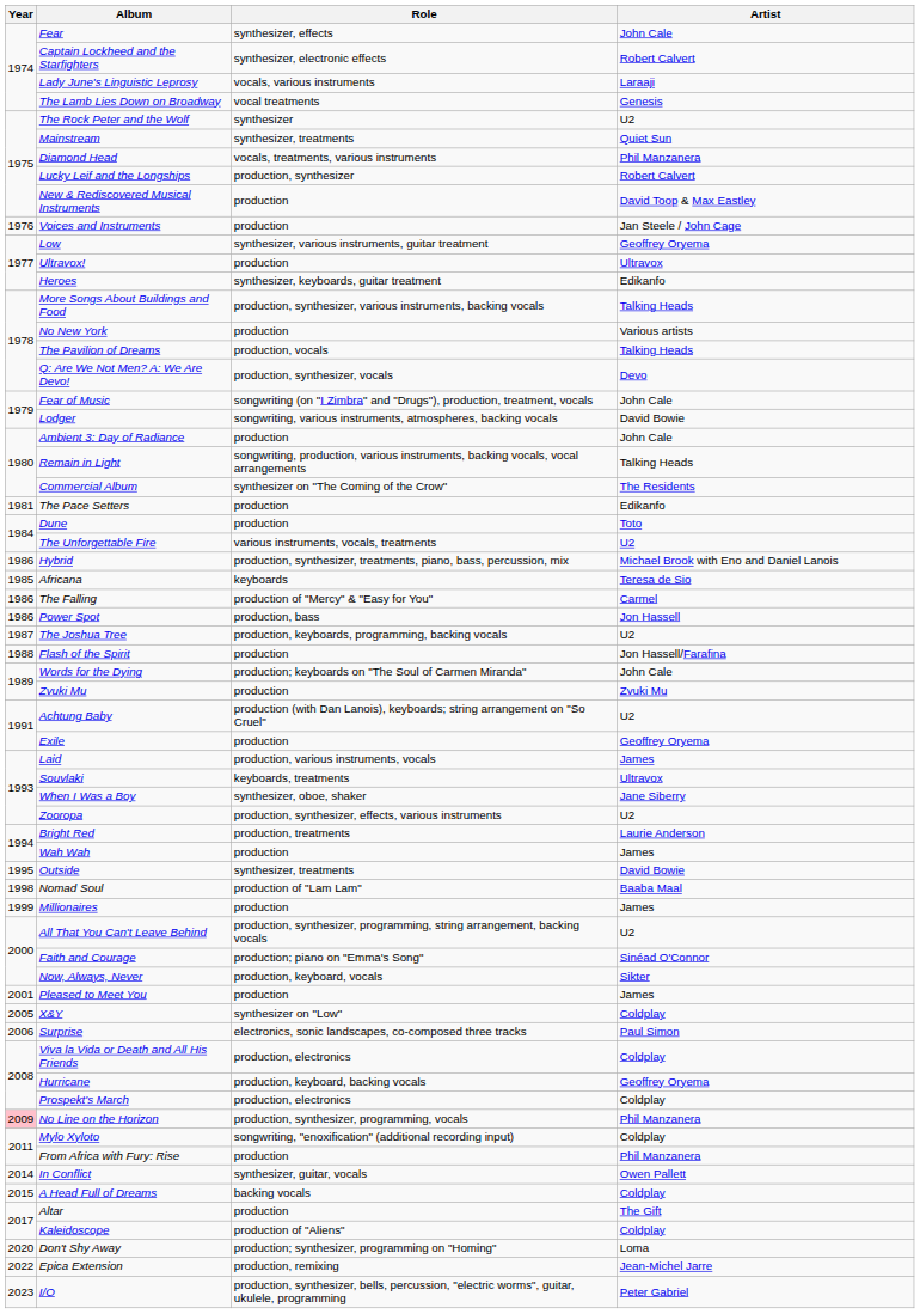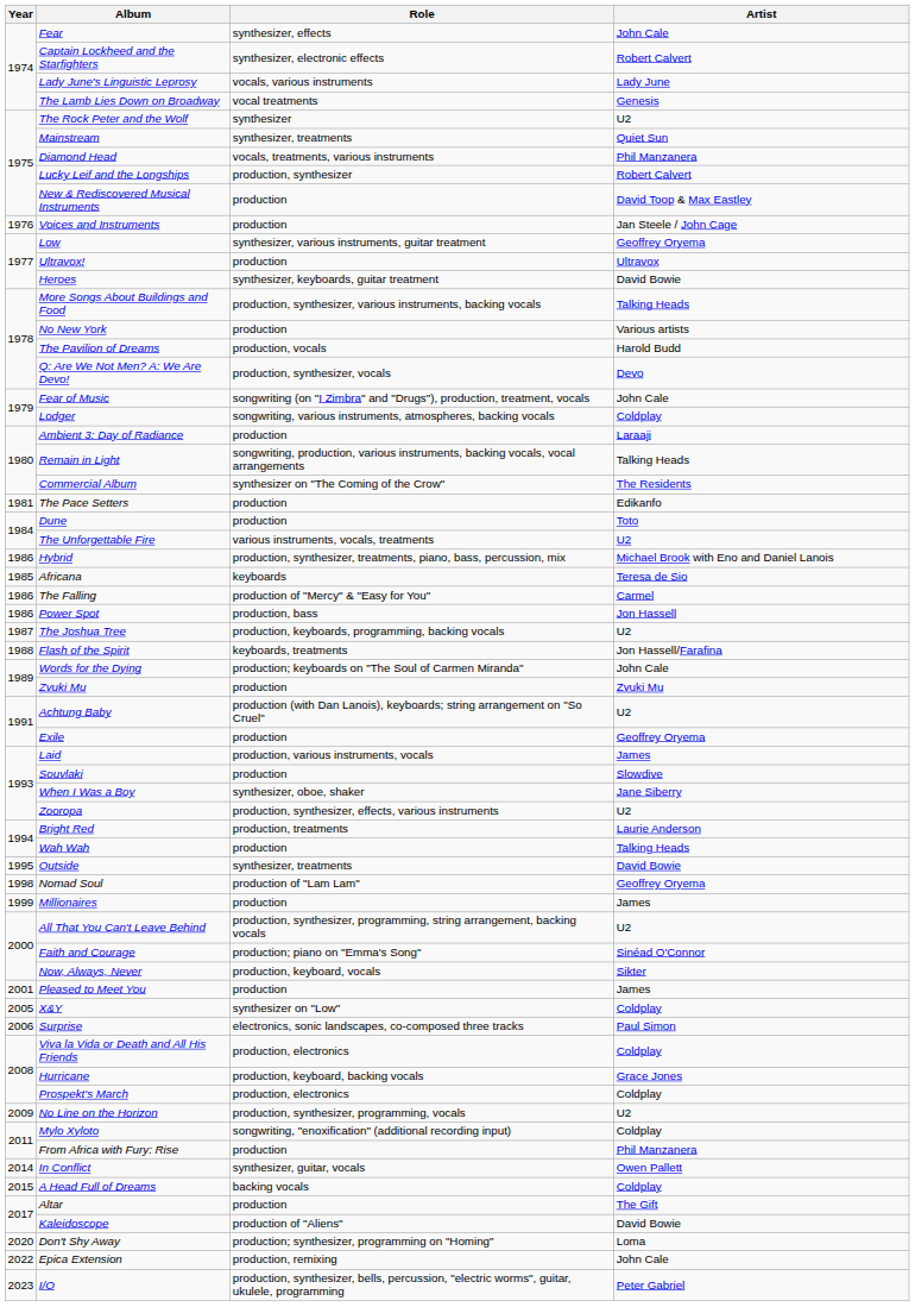 <table class="wikitable sortable">
 <tr>
 <th width="33">Year</th>
 <th width="260">Album</th>
 <th>Role</th>
 <th width="400">Artist</th>
 </tr>
 <tr>
 <td rowspan="4" align="center">1974</td>
 <td><em><a href='#'>Fear</a></em></td>
 <td>synthesizer, effects</td>
 <td><a href='#'>John Cale</a></td>
 </tr>
 <tr>
 <td><em><a href='#'>Captain Lockheed and the Starfighters</a></em></td>
 <td>synthesizer, electronic effects</td>
 <td><a href='#'>Robert Calvert</a></td>
 </tr>
 <tr>
 <td><em><a href='#'>Lady June's Linguistic Leprosy</a></em></td>
 <td>vocals, various instruments</td>
-<td><a href='#'>Laraaji</a></td>
+<td><a href='#'>Lady June</a></td>
 </tr>
 <tr>
 <td><em><a href='#'>The Lamb Lies Down on Broadway</a></em></td>
 <td>vocal treatments</td>
 <td><a href='#'>Genesis</a></td>
 </tr>
 <tr>
 <td rowspan="5" align="center">1975</td>
 <td><em><a href='#'>The Rock Peter and the Wolf</a></em></td>
 <td>synthesizer</td>
 <td>U2</td>
 </tr>
 <tr>
 <td><em><a href='#'>Mainstream</a></em></td>
 <td>synthesizer, treatments</td>
 <td><a href='#'>Quiet Sun</a></td>
 </tr>
 <tr>
 <td><em><a href='#'>Diamond Head</a></em></td>
 <td>vocals, treatments, various instruments</td>
 <td><a href='#'>Phil Manzanera</a></td>
 </tr>
 <tr>
 <td><em><a href='#'>Lucky Leif and the Longships</a></em></td>
 <td>production, synthesizer</td>
 <td><a href='#'>Robert Calvert</a></td>
 </tr>
 <tr>
 <td><em><a href='#'>New & Rediscovered Musical Instruments</a></em></td>
 <td>production</td>
 <td><a href='#'>David Toop</a> & <a href='#'>Max Eastley</a></td>
 </tr>
 <tr>
 <td align="center">1976</td>
 <td><em><a href='#'>Voices and Instruments</a></em></td>
 <td>production</td>
 <td>Jan Steele / <a href='#'>John Cage</a></td>
 </tr>
 <tr>
 <td rowspan="3"  align="center">1977</td>
 <td><em><a href='#'>Low</a></em></td>
 <td>synthesizer, various instruments, guitar treatment</td>
 <td><a href='#'>Geoffrey Oryema</a></td>
 </tr>
 <tr>
 <td><em><a href='#'>Ultravox!</a></em></td>
 <td>production</td>
 <td><a href='#'>Ultravox</a></td>
 </tr>
 <tr>
 <td><em><a href='#'>Heroes</a></em></td>
 <td>synthesizer, keyboards, guitar treatment</td>
-<td>Edikanfo</td>
+<td>David Bowie</td>
 </tr>
 <tr>
 <td rowspan="4" align="center">1978</td>
 <td><em><a href='#'>More Songs About Buildings and Food</a></em></td>
 <td>production, synthesizer, various instruments, backing vocals</td>
 <td><a href='#'>Talking Heads</a></td>
 </tr>
 <tr>
 <td><em><a href='#'>No New York</a></em></td>
 <td>production</td>
 <td>Various artists</td>
 </tr>
 <tr>
 <td><em><a href='#'>The Pavilion of Dreams</a></em></td>
 <td>production, vocals</td>
-<td><a href='#'>Talking Heads</a></td>
+<td>Harold Budd</td>
 </tr>
 <tr>
 <td><em><a href='#'>Q: Are We Not Men? A: We Are Devo!</a></em></td>
 <td>production, synthesizer, vocals</td>
 <td><a href='#'>Devo</a></td>
 </tr>
 <tr>
 <td rowspan="2" align="center">1979</td>
 <td><em><a href='#'>Fear of Music</a></em></td>
 <td>songwriting (on "<a href='#'>I Zimbra</a>" and "Drugs"), production, treatment, vocals</td>
 <td>John Cale</td>
 </tr>
 <tr>
 <td><em><a href='#'>Lodger</a></em></td>
 <td>songwriting, various instruments, atmospheres, backing vocals</td>
-<td>David Bowie</td>
+<td><a href='#'>Coldplay</a></td>
 </tr>
 <tr>
 <td rowspan="3" align="center">1980</td>
 <td><em><a href='#'>Ambient 3: Day of Radiance</a></em></td>
 <td>production</td>
-<td>John Cale</td>
+<td><a href='#'>Laraaji</a></td>
 </tr>
 <tr>
 <td><em><a href='#'>Remain in Light</a></em></td>
 <td>songwriting, production, various instruments, backing vocals, vocal arrangements</td>
 <td>Talking Heads</td>
 </tr>
 <tr>
 <td><em><a href='#'>Commercial Album</a></em></td>
 <td>synthesizer on "The Coming of the Crow"</td>
 <td><a href='#'>The Residents</a></td>
 </tr>
 <tr>
 <td align="center">1981</td>
 <td><em>The Pace Setters</em></td>
 <td>production</td>
 <td>Edikanfo</td>
 </tr>
 <tr>
 <td rowspan="2" align="center">1984</td>
 <td><em><a href='#'>Dune</a></em></td>
 <td>production</td>
 <td><a href='#'>Toto</a></td>
 </tr>
 <tr>
 <td><em><a href='#'>The Unforgettable Fire</a></em></td>
 <td>various instruments, vocals, treatments</td>
 <td><a href='#'>U2</a></td>
 </tr>
 <tr>
 <td align="center">1986</td>
 <td><em><a href='#'>Hybrid</a></em></td>
 <td>production, synthesizer, treatments, piano, bass, percussion, mix</td>
 <td><a href='#'>Michael Brook</a> with Eno and Daniel Lanois</td>
 </tr>
 <tr>
 <td align="center">1985</td>
 <td><em>Africana</em></td>
 <td>keyboards</td>
 <td><a href='#'>Teresa de Sio</a></td>
 </tr>
 <tr>
 <td align="center">1986</td>
 <td><em>The Falling</em></td>
 <td>production of "Mercy" & "Easy for You"</td>
 <td><a href='#'>Carmel</a></td>
 </tr>
 <tr>
 <td align="center">1986</td>
 <td><em><a href='#'>Power Spot</a></em></td>
 <td>production, bass</td>
 <td><a href='#'>Jon Hassell</a></td>
 </tr>
 <tr>
 <td align="center">1987</td>
 <td><em><a href='#'>The Joshua Tree</a></em></td>
 <td>production, keyboards, programming, backing vocals</td>
 <td>U2</td>
 </tr>
 <tr>
 <td align="center">1988</td>
 <td><em><a href='#'>Flash of the Spirit</a></em></td>
-<td>production</td>
+<td>keyboards, treatments</td>
 <td>Jon Hassell/<a href='#'>Farafina</a></td>
 </tr>
 <tr>
 <td rowspan="2" align="center">1989</td>
 <td><em><a href='#'>Words for the Dying</a></em></td>
 <td>production; keyboards on "The Soul of Carmen Miranda"</td>
 <td>John Cale</td>
 </tr>
 <tr>
 <td><em><a href='#'>Zvuki Mu</a></em></td>
 <td>production</td>
 <td><a href='#'>Zvuki Mu</a></td>
 </tr>
 <tr>
 <td rowspan="2" align="center">1991</td>
 <td><em><a href='#'>Achtung Baby</a></em></td>
 <td>production (with Dan Lanois), keyboards; string arrangement on "So Cruel"</td>
 <td>U2</td>
 </tr>
 <tr>
 <td><a href='#'><em>Exile</em></a></td>
 <td>production</td>
 <td><a href='#'>Geoffrey Oryema</a></td>
 </tr>
 <tr>
 <td rowspan="4" align="center">1993</td>
 <td><em><a href='#'>Laid</a></em></td>
 <td>production, various instruments, vocals</td>
 <td><a href='#'>James</a></td>
 </tr>
 <tr>
 <td><em><a href='#'>Souvlaki</a></em></td>
-<td>keyboards, treatments</td>
-<td><a href='#'>Ultravox</a></td>
+<td>production</td>
+<td><a href='#'>Slowdive</a></td>
 </tr>
 <tr>
 <td><em><a href='#'>When I Was a Boy</a></em></td>
 <td>synthesizer, oboe, shaker</td>
 <td><a href='#'>Jane Siberry</a></td>
 </tr>
 <tr>
 <td><em><a href='#'>Zooropa</a></em></td>
 <td>production, synthesizer, effects, various instruments</td>
 <td>U2</td>
 </tr>
 <tr>
 <td rowspan="2" align="center">1994</td>
 <td><em><a href='#'>Bright Red</a></em></td>
 <td>production, treatments</td>
 <td><a href='#'>Laurie Anderson</a></td>
 </tr>
 <tr>
 <td><em><a href='#'>Wah Wah</a></em></td>
 <td>production</td>
-<td>James</td>
+<td><a href='#'>Talking Heads</a></td>
 </tr>
 <tr>
 <td align="center">1995</td>
 <td><em><a href='#'>Outside</a></em></td>
 <td>synthesizer, treatments</td>
 <td><a href='#'>David Bowie</a></td>
 </tr>
 <tr>
 <td align="center">1998</td>
 <td><em>Nomad Soul</em></td>
 <td>production of "Lam Lam"</td>
-<td><a href='#'>Baaba Maal</a></td>
+<td><a href='#'>Geoffrey Oryema</a></td>
 </tr>
 <tr>
 <td align="center">1999</td>
 <td><em><a href='#'>Millionaires</a></em></td>
 <td>production</td>
 <td>James</td>
 </tr>
 <tr>
 <td rowspan="3" align="center">2000</td>
 <td><em><a href='#'>All That You Can't Leave Behind</a></em></td>
 <td>production, synthesizer, programming, string arrangement, backing vocals</td>
 <td>U2</td>
 </tr>
 <tr>
 <td><em><a href='#'>Faith and Courage</a></em></td>
 <td>production; piano on "Emma's Song"</td>
 <td><a href='#'>Sinéad O'Connor</a></td>
 </tr>
 <tr>
 <td><em><a href='#'>Now, Always, Never</a></em></td>
 <td>production, keyboard, vocals</td>
 <td><a href='#'>Sikter</a></td>
 </tr>
 <tr>
 <td align="center">2001</td>
 <td><em><a href='#'>Pleased to Meet You</a></em></td>
 <td>production</td>
 <td>James</td>
 </tr>
 <tr>
 <td align="center">2005</td>
 <td><em><a href='#'>X&Y</a></em></td>
 <td>synthesizer on "Low"</td>
 <td><a href='#'>Coldplay</a></td>
 </tr>
 <tr>
 <td align="center">2006</td>
 <td><em><a href='#'>Surprise</a></em></td>
 <td>electronics, sonic landscapes, co-composed three tracks</td>
 <td><a href='#'>Paul Simon</a></td>
 </tr>
 <tr>
 <td rowspan="3" align="center">2008</td>
 <td><em><a href='#'>Viva la Vida or Death and All His Friends</a></em></td>
 <td>production, electronics</td>
 <td><a href='#'>Coldplay</a></td>
 </tr>
 <tr>
 <td><em><a href='#'>Hurricane</a></em></td>
 <td>production, keyboard, backing vocals</td>
-<td><a href='#'>Geoffrey Oryema</a></td>
+<td><a href='#'>Grace Jones</a></td>
 </tr>
 <tr>
 <td><em><a href='#'>Prospekt's March</a></em></td>
 <td>production, electronics</td>
 <td>Coldplay</td>
 </tr>
 <tr>
-<td align="center" style="background: pink;">2009</td>
+<td align="center">2009</td>
 <td><em><a href='#'>No Line on the Horizon</a></em></td>
 <td>production, synthesizer, programming, vocals</td>
-<td><a href='#'>Phil Manzanera</a></td>
+<td>U2</td>
 </tr>
 <tr>
 <td rowspan="2" align="center">2011</td>
 <td><em><a href='#'>Mylo Xyloto</a></em></td>
 <td>songwriting, "enoxification" (additional recording input)</td>
 <td>Coldplay</td>
 </tr>
 <tr>
 <td><em>From Africa with Fury: Rise</em></td>
 <td>production</td>
 <td><a href='#'>Phil Manzanera</a></td>
 </tr>
 <tr>
 <td align="center">2014</td>
 <td><em><a href='#'>In Conflict</a></em></td>
 <td>synthesizer, guitar, vocals</td>
 <td><a href='#'>Owen Pallett</a></td>
 </tr>
 <tr>
 <td align="center">2015</td>
 <td><em><a href='#'>A Head Full of Dreams</a></em></td>
 <td>backing vocals</td>
 <td><a href='#'>Coldplay</a></td>
 </tr>
 <tr>
 <td rowspan="2" align="center">2017</td>
 <td><em>Altar</em></td>
 <td>production</td>
 <td><a href='#'>The Gift</a></td>
 </tr>
 <tr>
 <td><em><a href='#'>Kaleidoscope</a></em></td>
 <td>production of "Aliens"</td>
-<td><a href='#'>Coldplay</a></td>
+<td>David Bowie</td>
 </tr>
 <tr>
 <td align="center">2020</td>
 <td><em>Don't Shy Away</em></td>
 <td>production; synthesizer, programming on "Homing"</td>
 <td>Loma</td>
 </tr>
 <tr>
 <td align="center">2022</td>
 <td><em>Epica Extension</em></td>
 <td>production, remixing</td>
-<td><a href='#'>Jean-Michel Jarre</a></td>
+<td>John Cale</td>
 </tr>
 <tr>
 <td align="center">2023</td>
 <td><em><a href='#'>I/O</a></em></td>
 <td>production, synthesizer, bells, percussion, "electric worms", guitar, ukulele, programming</td>
 <td><a href='#'>Peter Gabriel</a></td>
 </tr>
 </table>
